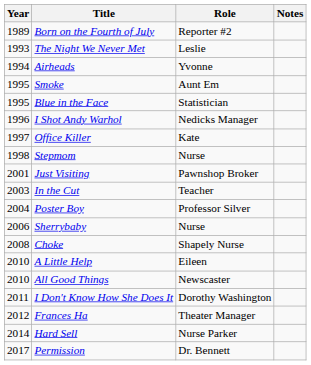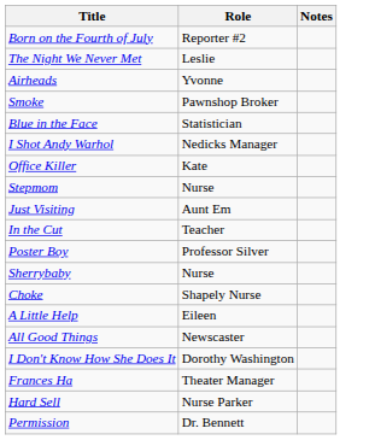 <table class="wikitable sortable">
 <tr>
-<th>Year</th>
 <th>Title</th>
 <th>Role</th>
 <th>Notes</th>
 </tr>
 <tr>
-<td>1989</td>
 <td><em><a href='#'>Born on the Fourth of July</a></em></td>
 <td>Reporter #2</td>
 <td></td>
 </tr>
 <tr>
-<td>1993</td>
 <td><em><a href='#'>The Night We Never Met</a></em></td>
 <td>Leslie</td>
 <td></td>
 </tr>
 <tr>
-<td>1994</td>
 <td><em><a href='#'>Airheads</a></em></td>
 <td>Yvonne</td>
 <td></td>
 </tr>
 <tr>
-<td>1995</td>
 <td><em><a href='#'>Smoke</a></em></td>
-<td>Aunt Em</td>
+<td>Pawnshop Broker</td>
 <td></td>
 </tr>
 <tr>
-<td>1995</td>
 <td><em><a href='#'>Blue in the Face</a></em></td>
 <td>Statistician</td>
 <td></td>
 </tr>
 <tr>
-<td>1996</td>
 <td><em><a href='#'>I Shot Andy Warhol</a></em></td>
 <td>Nedicks Manager</td>
 <td></td>
 </tr>
 <tr>
-<td>1997</td>
 <td><em><a href='#'>Office Killer</a></em></td>
 <td>Kate</td>
 <td></td>
 </tr>
 <tr>
-<td>1998</td>
 <td><em><a href='#'>Stepmom</a></em></td>
 <td>Nurse</td>
 <td></td>
 </tr>
 <tr>
-<td>2001</td>
 <td><em><a href='#'>Just Visiting</a></em></td>
-<td>Pawnshop Broker</td>
+<td>Aunt Em</td>
 <td></td>
 </tr>
 <tr>
-<td>2003</td>
 <td><em><a href='#'>In the Cut</a></em></td>
 <td>Teacher</td>
 <td></td>
 </tr>
 <tr>
-<td>2004</td>
 <td><em><a href='#'>Poster Boy</a></em></td>
 <td>Professor Silver</td>
 <td></td>
 </tr>
 <tr>
-<td>2006</td>
 <td><em><a href='#'>Sherrybaby</a></em></td>
 <td>Nurse</td>
 <td></td>
 </tr>
 <tr>
-<td>2008</td>
 <td><em><a href='#'>Choke</a></em></td>
 <td>Shapely Nurse</td>
 <td></td>
 </tr>
 <tr>
-<td>2010</td>
 <td><em><a href='#'>A Little Help</a></em></td>
 <td>Eileen</td>
 <td></td>
 </tr>
 <tr>
-<td>2010</td>
 <td><em><a href='#'>All Good Things</a></em></td>
 <td>Newscaster</td>
 <td></td>
 </tr>
 <tr>
-<td>2011</td>
 <td><em><a href='#'>I Don't Know How She Does It</a></em></td>
 <td>Dorothy Washington</td>
 <td></td>
 </tr>
 <tr>
-<td>2012</td>
 <td><em><a href='#'>Frances Ha</a></em></td>
 <td>Theater Manager</td>
 <td></td>
 </tr>
 <tr>
-<td>2014</td>
 <td><em><a href='#'>Hard Sell</a></em></td>
 <td>Nurse Parker</td>
 <td></td>
 </tr>
 <tr>
-<td>2017</td>
 <td><em><a href='#'>Permission</a></em></td>
 <td>Dr. Bennett</td>
 <td></td>
 </tr>
 </table>
